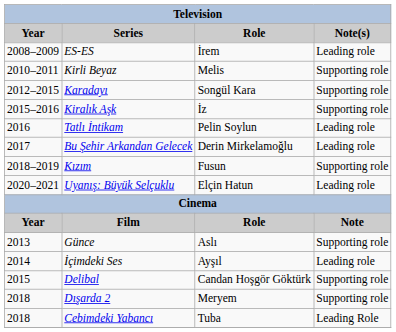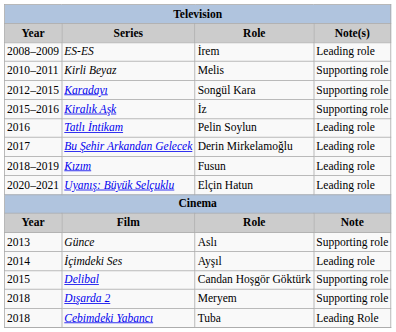 <table class="wikitable" style="font-size:90%">
 <tr>
 <th colspan="4" style="background:LightSteelBlue">Television</th>
 </tr>
 <tr>
 <th style="background:#CCCCCC">Year</th>
 <th style="background:#CCCCCC">Series</th>
 <th style="background:#CCCCCC">Role</th>
 <th style="background:#CCCCCC">Note(s)</th>
 </tr>
 <tr>
 <td>2008–2009</td>
 <td><em>ES-ES</em></td>
 <td>İrem</td>
 <td>Leading role</td>
 </tr>
 <tr>
 <td>2010–2011</td>
 <td><em>Kirli Beyaz</em></td>
 <td>Melis</td>
 <td>Supporting role</td>
 </tr>
 <tr>
 <td>2012–2015</td>
 <td><em><a href='#'>Karadayı</a></em></td>
 <td>Songül Kara</td>
 <td>Supporting role</td>
 </tr>
 <tr>
 <td>2015–2016</td>
 <td><em><a href='#'>Kiralık Aşk</a></em></td>
 <td>İz</td>
 <td>Supporting role</td>
 </tr>
 <tr>
 <td>2016</td>
 <td><em><a href='#'>Tatlı İntikam</a></em></td>
 <td>Pelin Soylun</td>
 <td>Leading role</td>
 </tr>
 <tr>
 <td>2017</td>
 <td><em><a href='#'>Bu Şehir Arkandan Gelecek</a></em></td>
 <td>Derin Mirkelamoğlu</td>
 <td>Leading role</td>
 </tr>
 <tr>
 <td>2018–2019</td>
 <td><em><a href='#'>Kızım</a></em></td>
 <td>Fusun</td>
-<td>Supporting role</td>
+<td>Leading role</td>
 </tr>
 <tr>
 <td>2020–2021</td>
 <td><em><a href='#'>Uyanış: Büyük Selçuklu</a></em></td>
 <td>Elçin Hatun</td>
 <td>Leading role</td>
 </tr>
 <tr>
 <th colspan="4" style="background:LightSteelBlue">Cinema</th>
 </tr>
 <tr>
 <th style="background:#CCCCCC">Year</th>
 <th style="background:#CCCCCC">Film</th>
 <th style="background:#CCCCCC">Role</th>
 <th style="background:#CCCCCC">Note</th>
 </tr>
 <tr>
 <td>2013</td>
 <td><em>Günce</em></td>
 <td>Aslı</td>
 <td>Supporting role</td>
 </tr>
 <tr>
 <td>2014</td>
 <td><em>İçimdeki Ses</em></td>
 <td>Ayşıl</td>
 <td>Leading role</td>
 </tr>
 <tr>
 <td>2015</td>
 <td><em><a href='#'>Delibal</a></em></td>
 <td>Candan Hoşgör Göktürk</td>
 <td>Supporting role</td>
 </tr>
 <tr>
 <td>2018</td>
 <td><em><a href='#'>Dışarda 2</a></em></td>
 <td>Meryem</td>
 <td>Supporting role</td>
 </tr>
 <tr>
 <td>2018</td>
 <td><em><a href='#'>Cebimdeki Yabancı</a></em></td>
 <td>Tuba</td>
 <td>Leading Role</td>
 </tr>
 <tr>
 </tr>
 </table>
